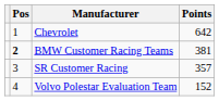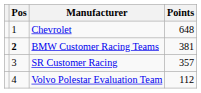 <table class="wikitable" style="font-size: 95%;">
 <tr>
 <th></th>
 <th>Pos</th>
 <th>Manufacturer</th>
 <th>Points</th>
 </tr>
 <tr>
 <td align="left"></td>
 <td>1</td>
 <td> <a href='#'>Chevrolet</a></td>
-<td align="right">642</td>
+<td align="right">648</td>
 </tr>
 <tr>
 <td align="left"></td>
 <td><strong>2</strong></td>
 <td> <a href='#'>BMW Customer Racing Teams</a></td>
 <td align="right">381</td>
 </tr>
 <tr>
 <td align="left"></td>
 <td>3</td>
 <td> <a href='#'>SR Customer Racing</a></td>
 <td align="right">357</td>
 </tr>
 <tr>
 <td align="left"></td>
 <td>4</td>
 <td> <a href='#'>Volvo Polestar Evaluation Team</a></td>
-<td align="right">152</td>
+<td align="right">112</td>
 </tr>
 </table>
